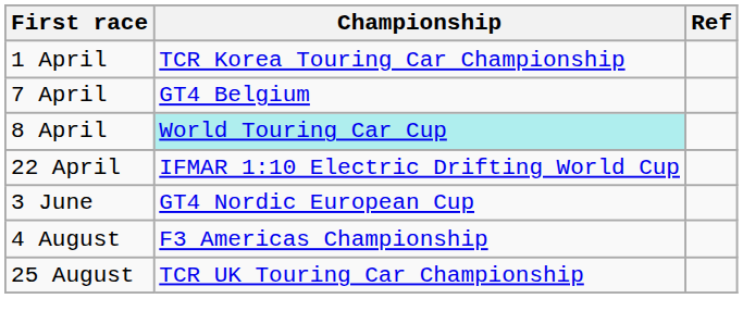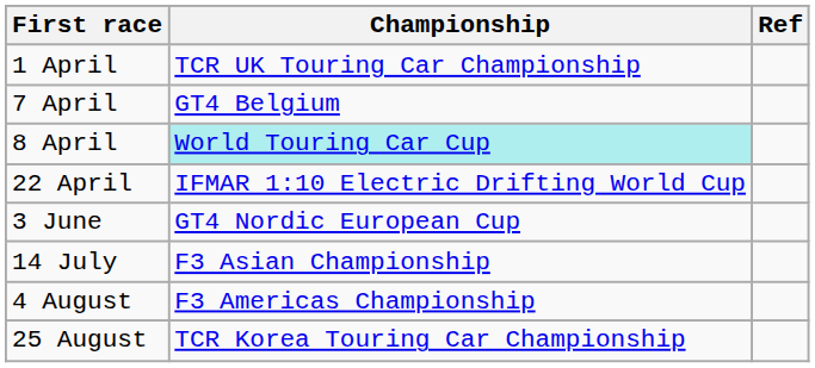 <table class="wikitable" style="font-size: 85%">
 <tr>
 <th>First race</th>
 <th>Championship</th>
 <th>Ref</th>
 </tr>
 <tr>
 <td>1 April</td>
-<td><a href='#'>TCR Korea Touring Car Championship</a></td>
+<td><a href='#'>TCR UK Touring Car Championship</a></td>
 <td></td>
 </tr>
 <tr>
 <td>7 April</td>
 <td><a href='#'>GT4 Belgium</a></td>
 <td></td>
 </tr>
 <tr>
 <td>8 April</td>
 <td style="background: paleturquoise;"><a href='#'>World Touring Car Cup</a></td>
 <td></td>
 </tr>
 <tr>
 <td>22 April</td>
 <td><a href='#'>IFMAR 1:10 Electric Drifting World Cup</a></td>
 <td></td>
 </tr>
 <tr>
 <td>3 June</td>
 <td><a href='#'>GT4 Nordic European Cup</a></td>
 <td></td>
 </tr>
 <tr>
+<td>14 July</td>
+<td><a href='#'>F3 Asian Championship</a></td>
+<td></td>
+</tr>
+<tr>
 <td>4 August</td>
 <td><a href='#'>F3 Americas Championship</a></td>
 <td></td>
 </tr>
 <tr>
 <td>25 August</td>
-<td><a href='#'>TCR UK Touring Car Championship</a></td>
+<td><a href='#'>TCR Korea Touring Car Championship</a></td>
 <td></td>
 </tr>
 </table>
